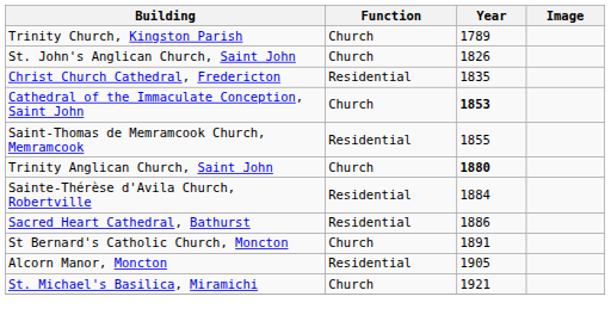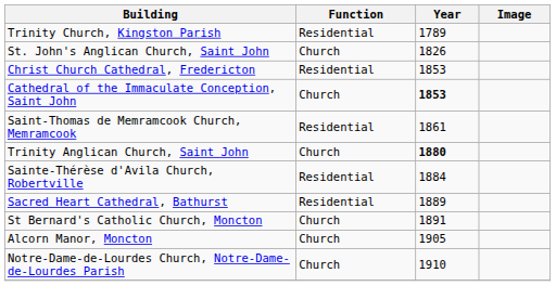 <table class="wikitable">
 <tr>
 <th style="width:25em">Building</th>
 <th style="width:10em">Function</th>
 <th style="width: 5em">Year</th>
 <th style="width:75px">Image</th>
 </tr>
 <tr>
 <td>Trinity Church, <a href='#'>Kingston Parish</a></td>
-<td>Church</td>
+<td>Residential</td>
 <td>1789</td>
 <td></td>
 </tr>
 <tr>
 <td>St. John's Anglican Church, <a href='#'>Saint John</a></td>
 <td>Church</td>
 <td>1826</td>
 <td></td>
 </tr>
 <tr>
 <td><a href='#'>Christ Church Cathedral</a>, <a href='#'>Fredericton</a></td>
 <td>Residential</td>
-<td>1835</td>
+<td>1853</td>
 <td></td>
 </tr>
 <tr>
 <td><a href='#'>Cathedral of the Immaculate Conception</a>, <a href='#'>Saint John</a></td>
 <td>Church</td>
 <td><strong>1853</strong></td>
 <td></td>
 </tr>
 <tr>
 <td>Saint-Thomas de Memramcook Church, <a href='#'>Memramcook</a></td>
 <td>Residential</td>
-<td>1855</td>
+<td>1861</td>
 <td></td>
 </tr>
 <tr>
 <td>Trinity Anglican Church, <a href='#'>Saint John</a></td>
 <td>Church</td>
 <td><strong>1880</strong></td>
 <td></td>
 </tr>
 <tr>
 <td>Sainte-Thérèse d'Avila Church, <a href='#'>Robertville</a></td>
 <td>Residential</td>
 <td>1884</td>
 <td></td>
 </tr>
 <tr>
 <td><a href='#'>Sacred Heart Cathedral</a>, <a href='#'>Bathurst</a></td>
 <td>Residential</td>
-<td>1886</td>
+<td>1889</td>
 <td></td>
 </tr>
 <tr>
 <td>St Bernard's Catholic Church, <a href='#'>Moncton</a></td>
 <td>Church</td>
 <td>1891</td>
 <td></td>
 </tr>
 <tr>
 <td>Alcorn Manor, <a href='#'>Moncton</a></td>
-<td>Residential</td>
+<td>Church</td>
 <td>1905</td>
 <td></td>
 </tr>
 <tr>
-<td><a href='#'>St. Michael's Basilica</a>, <a href='#'>Miramichi</a></td>
+<td>Notre-Dame-de-Lourdes Church, <a href='#'>Notre-Dame-de-Lourdes Parish</a></td>
 <td>Church</td>
-<td>1921</td>
+<td>1910</td>
 <td></td>
 </tr>
 <tr>
 </tr>
 </table>
